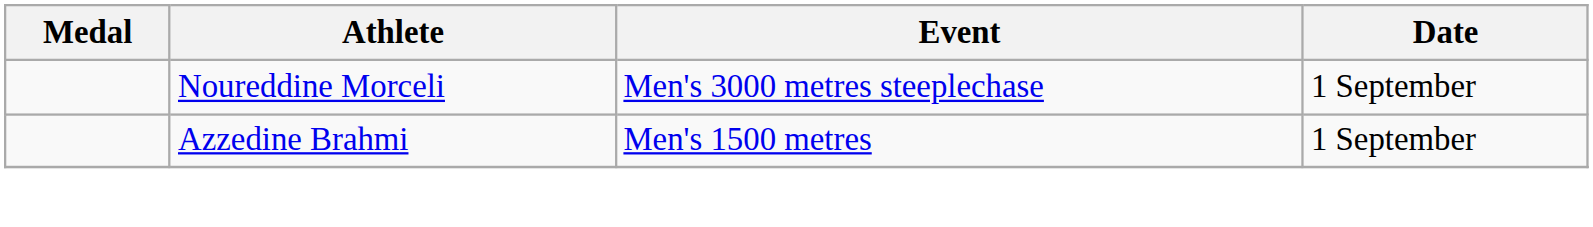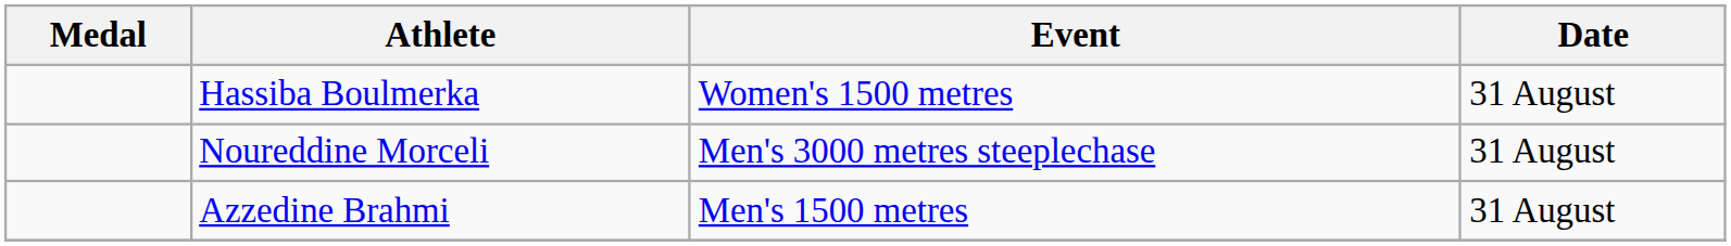 <table class=wikitable style=font-size:90% width=55%>
 <tr>
 <th>Medal</th>
 <th>Athlete</th>
 <th>Event</th>
 <th>Date</th>
 </tr>
 <tr>
 <td></td>
+<td><a href='#'>Hassiba Boulmerka</a></td>
+<td><a href='#'>Women's 1500 metres</a></td>
+<td>31 August</td>
+</tr>
+<tr>
+<td></td>
 <td><a href='#'>Noureddine Morceli</a></td>
 <td><a href='#'>Men's 3000 metres steeplechase</a></td>
-<td>1 September</td>
+<td>31 August</td>
 </tr>
 <tr>
 <td></td>
 <td><a href='#'>Azzedine Brahmi</a></td>
 <td><a href='#'>Men's 1500 metres</a></td>
-<td>1 September</td>
+<td>31 August</td>
 </tr>
 <tr>
 </tr>
 </table>
